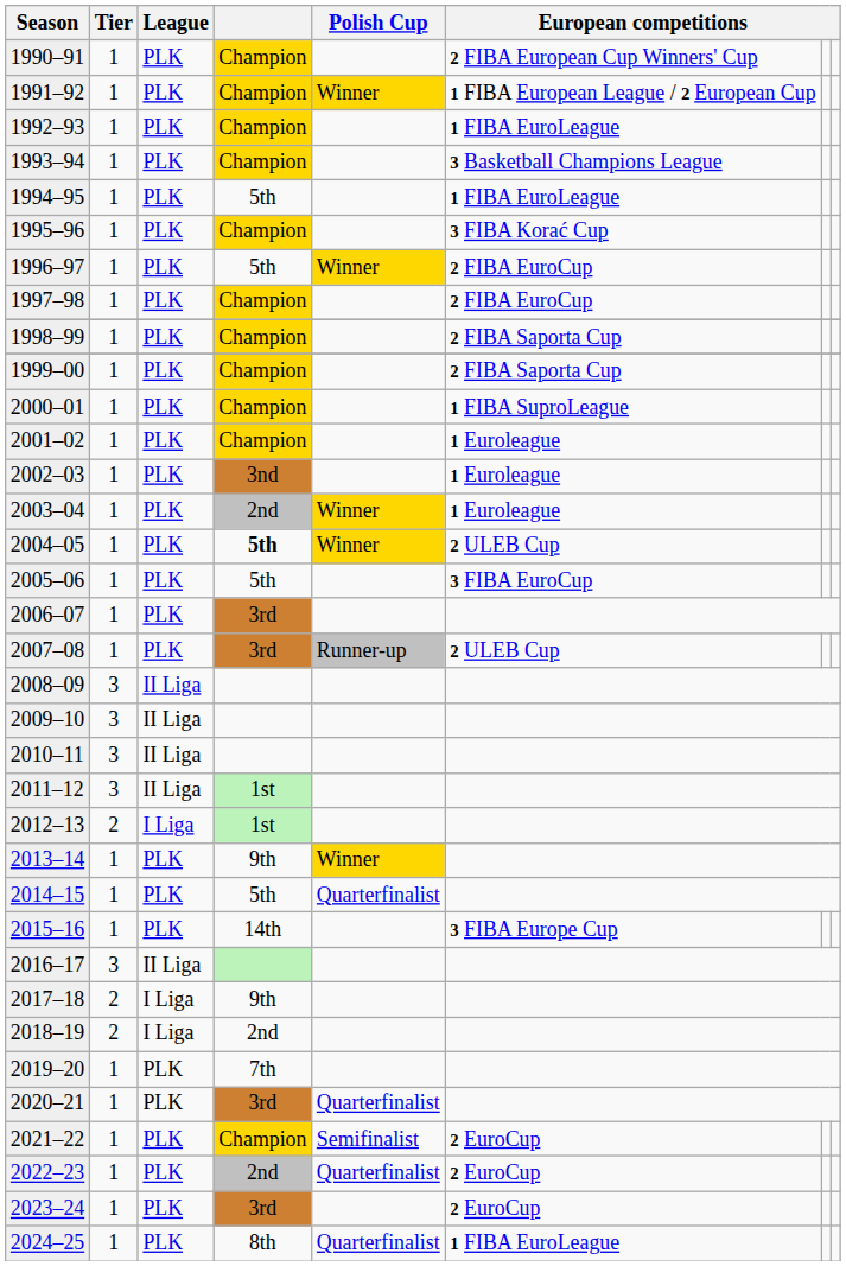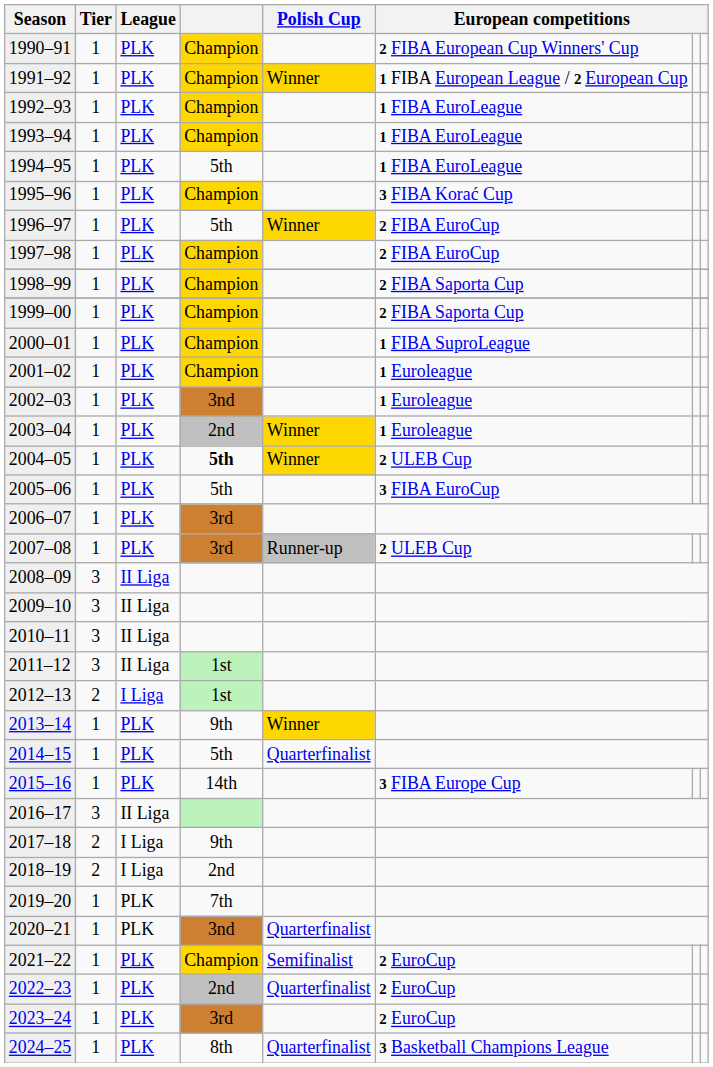 <table class="wikitable" style="font-size:85%">
 <tr>
 <th>Season</th>
 <th>Tier</th>
 <th>League</th>
 <th></th>
 <th><a href='#'>Polish Cup</a></th>
 <th colspan=3>European competitions</th>
 </tr>
 <tr>
 <td style="background:#efefef;">1990–91</td>
 <td style="text-align:center;">1</td>
 <td><a href='#'>PLK</a></td>
 <td bgcolor=gold style="text-align:center;">Champion</td>
 <td></td>
 <td><small><strong>2</strong></small> <a href='#'>FIBA European Cup Winners' Cup</a></td>
 <td></td>
 <td></td>
 </tr>
 <tr>
 <td style="background:#efefef;">1991–92</td>
 <td style="text-align:center;">1</td>
 <td><a href='#'>PLK</a></td>
 <td bgcolor=gold style="text-align:center;">Champion</td>
 <td style="background:gold;">Winner</td>
 <td><small><strong>1</strong></small> FIBA <a href='#'>European League</a> / <small><strong>2</strong> </small><a href='#'>European Cup</a></td>
 <td></td>
 <td></td>
 </tr>
 <tr>
 <td style="background:#efefef;">1992–93</td>
 <td style="text-align:center;">1</td>
 <td><a href='#'>PLK</a></td>
 <td bgcolor=gold style="text-align:center;">Champion</td>
 <td></td>
 <td><small><strong>1</strong></small> <a href='#'>FIBA EuroLeague</a></td>
 <td></td>
 <td></td>
 </tr>
 <tr>
 <td style="background:#efefef;">1993–94</td>
 <td style="text-align:center;">1</td>
 <td><a href='#'>PLK</a></td>
 <td bgcolor=gold style="text-align:center;">Champion</td>
 <td></td>
-<td><small><strong>3</strong></small> <a href='#'>Basketball Champions League</a></td>
+<td><small><strong>1</strong></small> <a href='#'>FIBA EuroLeague</a></td>
 <td></td>
 <td></td>
 </tr>
 <tr>
 <td style="background:#efefef;">1994–95</td>
 <td style="text-align:center;">1</td>
 <td><a href='#'>PLK</a></td>
 <td style="text-align:center;">5th</td>
 <td></td>
 <td><small><strong>1</strong></small> <a href='#'>FIBA EuroLeague</a></td>
 <td></td>
 <td></td>
 </tr>
 <tr>
 <td style="background:#efefef;">1995–96</td>
 <td style="text-align:center;">1</td>
 <td><a href='#'>PLK</a></td>
 <td bgcolor=gold style="text-align:center;">Champion</td>
 <td></td>
 <td><small><strong>3</strong></small> <a href='#'>FIBA Korać Cup</a></td>
 <td></td>
 <td></td>
 </tr>
 <tr>
 <td style="background:#efefef;">1996–97</td>
 <td style="text-align:center;">1</td>
 <td><a href='#'>PLK</a></td>
 <td style="text-align:center;">5th</td>
 <td style="background:gold;">Winner</td>
 <td><small><strong>2</strong></small> <a href='#'>FIBA EuroCup</a></td>
 <td></td>
 <td></td>
 </tr>
 <tr>
 <td style="background:#efefef;">1997–98</td>
 <td style="text-align:center;">1</td>
 <td><a href='#'>PLK</a></td>
 <td bgcolor=gold style="text-align:center;">Champion</td>
 <td></td>
 <td><small><strong>2</strong></small> <a href='#'>FIBA EuroCup</a></td>
 <td></td>
 <td></td>
 </tr>
 <tr>
 </tr>
 <tr>
 <td style="background:#efefef;">1998–99</td>
 <td style="text-align:center;">1</td>
 <td><a href='#'>PLK</a></td>
 <td bgcolor=gold style="text-align:center;">Champion</td>
 <td></td>
 <td><small><strong>2</strong></small> <a href='#'>FIBA Saporta Cup</a></td>
 <td></td>
 <td></td>
 </tr>
 <tr>
 </tr>
 <tr>
 <td style="background:#efefef;">1999–00</td>
 <td style="text-align:center;">1</td>
 <td><a href='#'>PLK</a></td>
 <td bgcolor=gold style="text-align:center;">Champion</td>
 <td></td>
 <td><small><strong>2</strong></small> <a href='#'>FIBA Saporta Cup</a></td>
 <td></td>
 <td></td>
 </tr>
 <tr>
 <td style="background:#efefef;">2000–01</td>
 <td style="text-align:center;">1</td>
 <td><a href='#'>PLK</a></td>
 <td bgcolor=gold style="text-align:center;">Champion</td>
 <td></td>
 <td><small><strong>1</strong></small> <a href='#'>FIBA SuproLeague</a></td>
 <td></td>
 <td></td>
 </tr>
 <tr>
 <td style="background:#efefef;">2001–02</td>
 <td style="text-align:center;">1</td>
 <td><a href='#'>PLK</a></td>
 <td bgcolor=gold style="text-align:center;">Champion</td>
 <td></td>
 <td><small><strong>1</strong></small> <a href='#'>Euroleague</a></td>
 <td></td>
 <td></td>
 </tr>
 <tr>
 <td style="background:#efefef;">2002–03</td>
 <td style="text-align:center;">1</td>
 <td><a href='#'>PLK</a></td>
 <td bgcolor=#CD7F32 style="text-align:center;">3nd</td>
 <td></td>
 <td><small><strong>1</strong></small> <a href='#'>Euroleague</a></td>
 <td></td>
 <td></td>
 </tr>
 <tr>
 <td style="background:#efefef;">2003–04</td>
 <td style="text-align:center;">1</td>
 <td><a href='#'>PLK</a></td>
 <td bgcolor=silver style="text-align:center;">2nd</td>
 <td style="background:gold;">Winner</td>
 <td><small><strong>1</strong></small> <a href='#'>Euroleague</a></td>
 <td></td>
 <td></td>
 </tr>
 <tr>
 <td style="background:#efefef;">2004–05</td>
 <td style="text-align:center;">1</td>
 <td><a href='#'>PLK</a></td>
 <td style="text-align:center;"><strong>5th</strong></td>
 <td style="background:gold;">Winner</td>
 <td><small><strong>2</strong></small> <a href='#'>ULEB Cup</a></td>
 <td></td>
 <td></td>
 </tr>
 <tr>
 <td style="background:#efefef;">2005–06</td>
 <td style="text-align:center;">1</td>
 <td><a href='#'>PLK</a></td>
 <td style="text-align:center;">5th</td>
 <td></td>
 <td><small><strong>3</strong></small> <a href='#'>FIBA EuroCup</a></td>
 <td></td>
 <td></td>
 </tr>
 <tr>
 <td style="background:#efefef;">2006–07</td>
 <td style="text-align:center;">1</td>
 <td><a href='#'>PLK</a></td>
 <td bgcolor=#CD7F32 style="text-align:center;">3rd</td>
 <td></td>
 <td colspan=3></td>
 </tr>
 <tr>
 <td style="background:#efefef;">2007–08</td>
 <td style="text-align:center;">1</td>
 <td><a href='#'>PLK</a></td>
 <td bgcolor=#CD7F32 style="text-align:center;">3rd</td>
 <td style="background:silver;">Runner-up</td>
 <td><small><strong>2</strong></small> <a href='#'>ULEB Cup</a></td>
 <td></td>
 <td></td>
 </tr>
 <tr>
 <td style="background:#efefef;">2008–09</td>
 <td style="text-align:center;">3</td>
 <td><a href='#'>II Liga</a></td>
 <td style="text-align:center;"></td>
 <td></td>
 <td colspan=3></td>
 </tr>
 <tr>
 <td style="background:#efefef;">2009–10</td>
 <td style="text-align:center;">3</td>
 <td>II Liga</td>
 <td style="text-align:center;"></td>
 <td></td>
 <td colspan=3></td>
 </tr>
 <tr>
 <td style="background:#efefef;">2010–11</td>
 <td style="text-align:center;">3</td>
 <td>II Liga</td>
 <td style="text-align:center;"></td>
 <td></td>
 <td colspan=3></td>
 </tr>
 <tr>
 <td style="background:#efefef;">2011–12</td>
 <td style="text-align:center;">3</td>
 <td>II Liga</td>
 <td align="center" bgcolor=#BBF3BB>1st</td>
 <td></td>
 <td colspan=3></td>
 </tr>
 <tr>
 <td style="background:#efefef;">2012–13</td>
 <td style="text-align:center;">2</td>
 <td><a href='#'>I Liga</a></td>
 <td align="center" bgcolor=#BBF3BB>1st</td>
 <td></td>
 <td colspan=3></td>
 </tr>
 <tr>
 <td style="background:#efefef;"><a href='#'>2013–14</a></td>
 <td style="text-align:center;">1</td>
 <td><a href='#'>PLK</a></td>
 <td style="text-align:center;">9th</td>
 <td style="background:gold;">Winner</td>
 <td colspan=3></td>
 </tr>
 <tr>
 <td style="background:#efefef;"><a href='#'>2014–15</a></td>
 <td style="text-align:center;">1</td>
 <td><a href='#'>PLK</a></td>
 <td style="text-align:center;">5th</td>
 <td><a href='#'>Quarterfinalist</a></td>
 <td colspan=3></td>
 </tr>
 <tr>
 <td style="background:#efefef;"><a href='#'>2015–16</a></td>
 <td style="text-align:center;">1</td>
 <td><a href='#'>PLK</a></td>
 <td style="text-align:center;">14th</td>
 <td></td>
 <td><small><strong>3</strong></small> <a href='#'>FIBA Europe Cup</a></td>
 <td></td>
 <td></td>
 </tr>
 <tr>
 <td style="background:#efefef;">2016–17</td>
 <td style="text-align:center;">3</td>
 <td>II Liga</td>
 <td align="center" bgcolor=#BBF3BB></td>
 <td></td>
 <td colspan=3></td>
 </tr>
 <tr>
 <td style="background:#efefef;">2017–18</td>
 <td style="text-align:center;">2</td>
 <td>I Liga</td>
 <td style="text-align:center;">9th</td>
 <td></td>
 <td colspan=3></td>
 </tr>
 <tr>
 <td style="background:#efefef;">2018–19</td>
 <td style="text-align:center;">2</td>
 <td>I Liga</td>
 <td style="text-align:center;">2nd</td>
 <td></td>
 <td colspan=3></td>
 </tr>
 <tr>
 <td style="background:#efefef;">2019–20</td>
 <td style="text-align:center;">1</td>
 <td>PLK</td>
 <td style="text-align:center;">7th</td>
 <td></td>
 <td colspan=3></td>
 </tr>
 <tr>
 <td style="background:#efefef;">2020–21</td>
 <td style="text-align:center;">1</td>
 <td>PLK</td>
-<td bgcolor=#CD7F32 style="text-align:center;">3rd</td>
+<td bgcolor=#CD7F32 style="text-align:center;">3nd</td>
 <td><a href='#'>Quarterfinalist</a></td>
 <td colspan=3></td>
 </tr>
 <tr>
 <td style="background:#efefef;">2021–22</td>
 <td style="text-align:center;">1</td>
 <td><a href='#'>PLK</a></td>
 <td bgcolor=gold style="text-align:center;">Champion</td>
 <td><a href='#'>Semifinalist</a></td>
 <td><small><strong>2</strong></small> <a href='#'>EuroCup</a></td>
 <td></td>
 <td></td>
 </tr>
 <tr>
 <td style="background:#efefef;"><a href='#'>2022–23</a></td>
 <td style="text-align:center;">1</td>
 <td><a href='#'>PLK</a></td>
 <td bgcolor=silver style="text-align:center;">2nd</td>
 <td><a href='#'>Quarterfinalist</a></td>
 <td><small><strong>2</strong></small> <a href='#'>EuroCup</a></td>
 <td></td>
 <td></td>
 </tr>
 <tr>
 <td style="background:#efefef;"><a href='#'>2023–24</a></td>
 <td style="text-align:center;">1</td>
 <td><a href='#'>PLK</a></td>
 <td bgcolor=#CD7F32 style="text-align:center;">3rd</td>
 <td></td>
 <td><small><strong>2</strong></small> <a href='#'>EuroCup</a></td>
 <td></td>
 <td></td>
 </tr>
 <tr>
 <td style="background:#efefef;"><a href='#'>2024–25</a></td>
 <td style="text-align:center;">1</td>
 <td><a href='#'>PLK</a></td>
 <td style="text-align:center;">8th</td>
 <td><a href='#'>Quarterfinalist</a></td>
-<td><small><strong>1</strong></small> <a href='#'>FIBA EuroLeague</a></td>
+<td><small><strong>3</strong></small> <a href='#'>Basketball Champions League</a></td>
 <td></td>
 <td></td>
 </tr>
 </table>
